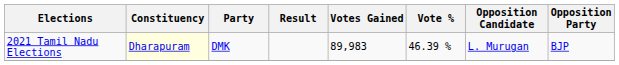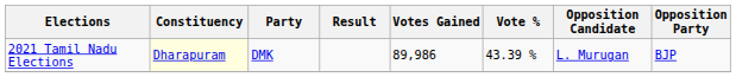 <table class="sortable wikitable">
 <tr>
 <th width=150>Elections</th>
 <th width=100>Constituency</th>
 <th width=70>Party</th>
 <th width=70>Result</th>
 <th>Votes Gained</th>
 <th width="70">Vote %</th>
 <th width="100">Opposition Candidate</th>
 <th width=70>Opposition Party</th>
 </tr>
 <tr>
 <td><a href='#'>2021 Tamil Nadu Elections</a></td>
 <td style="background: lightyellow;"><a href='#'>Dharapuram</a></td>
 <td><a href='#'>DMK</a></td>
 <td></td>
-<td>89,983</td>
-<td>46.39 %</td>
+<td>89,986</td>
+<td>43.39 %</td>
 <td><a href='#'>L. Murugan</a></td>
 <td><a href='#'>BJP</a></td>
 </tr>
 <tr>
 </tr>
 </table>
